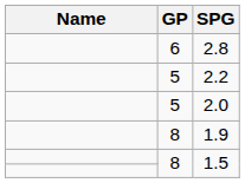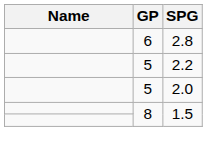 <table class=wikitable>
 <tr>
 <th>Name</th>
 <th width="15%">GP</th>
 <th width="20%">SPG</th>
 </tr>
 <tr>
 <td></td>
 <td align=center>6</td>
 <td align=center>2.8</td>
 </tr>
 <tr>
 <td></td>
 <td align=center>5</td>
 <td align=center>2.2</td>
 </tr>
 <tr>
 <td></td>
 <td align=center>5</td>
 <td align=center>2.0</td>
 </tr>
 <tr>
 <td></td>
-<td align=center>8</td>
-<td align=center>1.9</td>
-</tr>
-<tr>
-<td></td>
 <td align=center rowspan=2>8</td>
 <td align=center rowspan=2>1.5</td>
 </tr>
 <tr>
 <td></td>
 </tr>
 </table>
